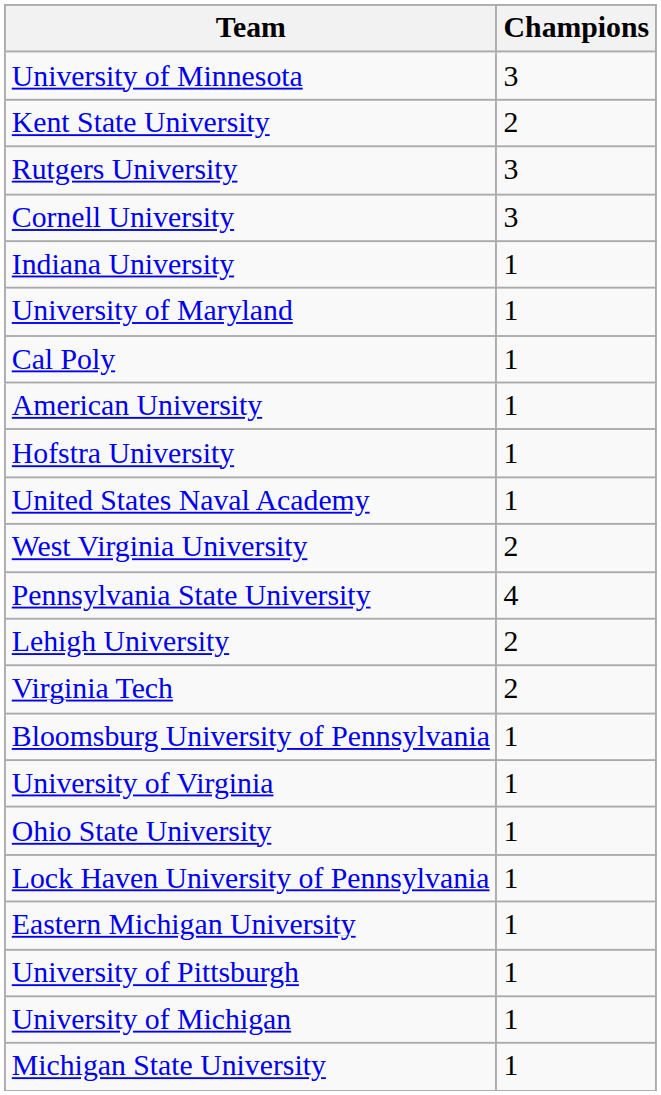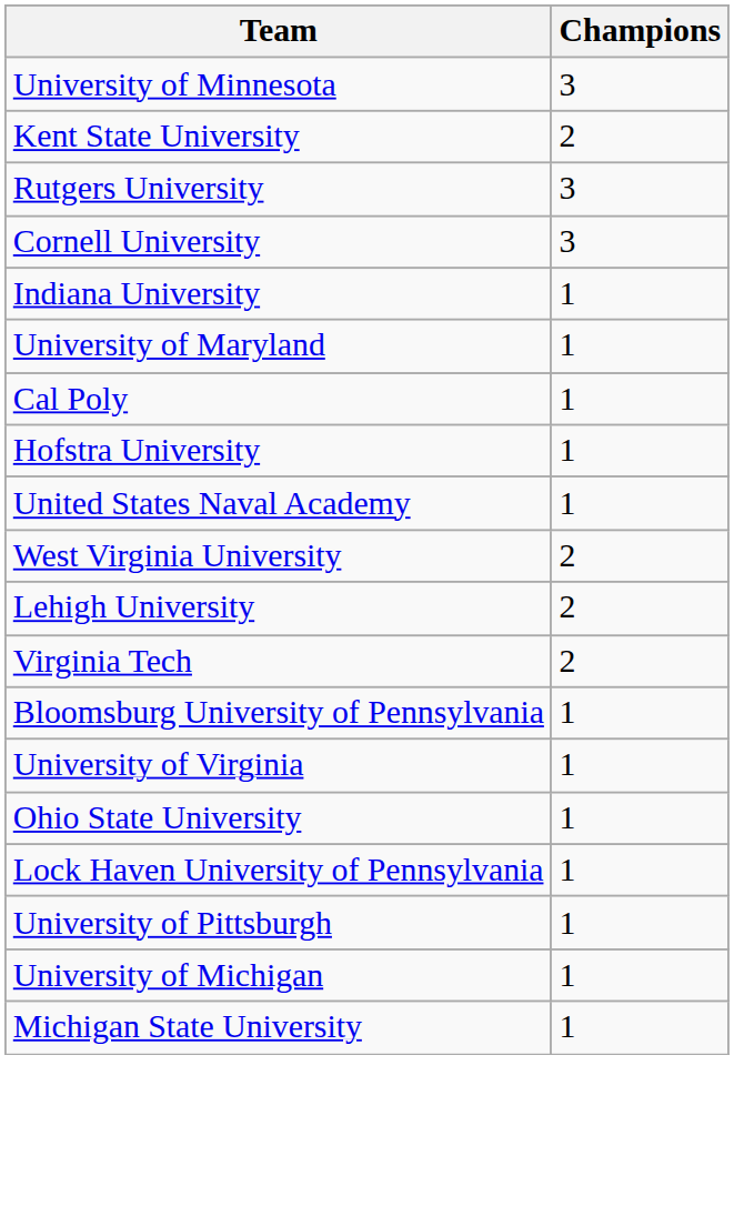 <table class="wikitable sortable">
 <tr>
 <th>Team</th>
 <th>Champions</th>
 </tr>
 <tr>
 <td><a href='#'>University of Minnesota</a></td>
 <td>3</td>
 </tr>
 <tr>
 <td><a href='#'>Kent State University</a></td>
 <td>2</td>
 </tr>
 <tr>
 <td><a href='#'>Rutgers University</a></td>
 <td>3</td>
 </tr>
 <tr>
 <td><a href='#'>Cornell University</a></td>
 <td>3</td>
 </tr>
 <tr>
 <td><a href='#'>Indiana University</a></td>
 <td>1</td>
 </tr>
 <tr>
 <td><a href='#'>University of Maryland</a></td>
 <td>1</td>
 </tr>
 <tr>
 <td><a href='#'>Cal Poly</a></td>
 <td>1</td>
 </tr>
 <tr>
-<td><a href='#'>American University</a></td>
-<td>1</td>
-</tr>
-<tr>
 <td><a href='#'>Hofstra University</a></td>
 <td>1</td>
 </tr>
 <tr>
 <td><a href='#'>United States Naval Academy</a></td>
 <td>1</td>
 </tr>
 <tr>
 <td><a href='#'>West Virginia University</a></td>
 <td>2</td>
-</tr>
-<tr>
-<td><a href='#'>Pennsylvania State University</a></td>
-<td>4</td>
 </tr>
 <tr>
 <td><a href='#'>Lehigh University</a></td>
 <td>2</td>
 </tr>
 <tr>
 <td><a href='#'>Virginia Tech</a></td>
 <td>2</td>
 </tr>
 <tr>
 <td><a href='#'>Bloomsburg University of Pennsylvania</a></td>
 <td>1</td>
 </tr>
 <tr>
 <td><a href='#'>University of Virginia</a></td>
 <td>1</td>
 </tr>
 <tr>
 <td><a href='#'>Ohio State University</a></td>
 <td>1</td>
 </tr>
 <tr>
 <td><a href='#'>Lock Haven University of Pennsylvania</a></td>
 <td>1</td>
 </tr>
 <tr>
-<td><a href='#'>Eastern Michigan University</a></td>
-<td>1</td>
-</tr>
-<tr>
 <td><a href='#'>University of Pittsburgh</a></td>
 <td>1</td>
 </tr>
 <tr>
 <td><a href='#'>University of Michigan</a></td>
 <td>1</td>
 </tr>
 <tr>
 <td><a href='#'>Michigan State University</a></td>
 <td>1</td>
 </tr>
 <tr>
 </tr>
 </table>
